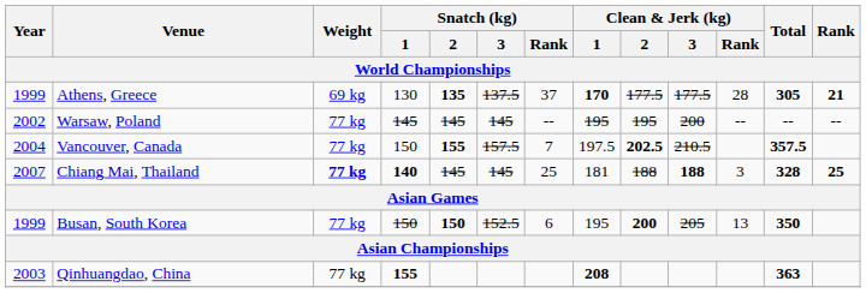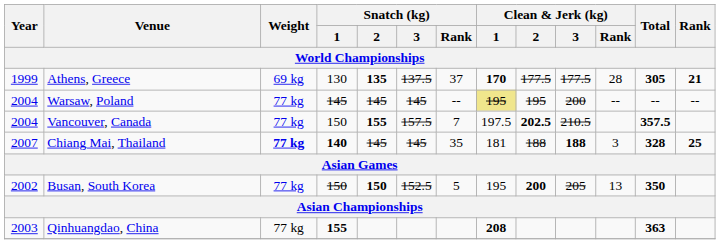 <table class = "wikitable" style="text-align:center;">
 <tr>
 <th rowspan=2 width=40>Year</th>
 <th rowspan=2 width=250>Venue</th>
 <th rowspan=2 width=60>Weight</th>
 <th colspan=4>Snatch (kg)</th>
 <th colspan=4>Clean & Jerk (kg)</th>
 <th rowspan=2 width=40>Total</th>
 <th rowspan=2 width=40>Rank</th>
 </tr>
 <tr>
 <th width=40>1</th>
 <th width=40>2</th>
 <th width=40>3</th>
 <th width=40>Rank</th>
 <th width=40>1</th>
 <th width=40>2</th>
 <th width=40>3</th>
 <th width=40>Rank</th>
 </tr>
 <tr>
 <th colspan=13><a href='#'>World Championships</a></th>
 </tr>
 <tr>
 <td><a href='#'>1999</a></td>
 <td align=left> <a href='#'>Athens</a>, <a href='#'>Greece</a></td>
 <td><a href='#'>69 kg</a></td>
 <td>130</td>
 <td><strong>135</strong></td>
 <td><s>137.5</s></td>
 <td>37</td>
 <td><strong>170</strong></td>
 <td><s>177.5</s></td>
 <td><s>177.5</s></td>
 <td>28</td>
 <td><strong>305</strong></td>
 <td><strong>21</strong></td>
 </tr>
 <tr>
-<td><a href='#'>2002</a></td>
+<td><a href='#'>2004</a></td>
 <td align=left> <a href='#'>Warsaw</a>, <a href='#'>Poland</a></td>
 <td><a href='#'>77 kg</a></td>
 <td><s>145</s></td>
 <td><s>145</s></td>
 <td><s>145</s></td>
 <td>--</td>
-<td><s>195</s></td>
+<td style="background: khaki;"><s>195</s></td>
 <td><s>195</s></td>
 <td><s>200</s></td>
 <td>--</td>
 <td>--</td>
 <td>--</td>
 </tr>
 <tr>
 <td><a href='#'>2004</a></td>
 <td align=left> <a href='#'>Vancouver</a>, <a href='#'>Canada</a></td>
 <td><a href='#'>77 kg</a></td>
 <td>150</td>
 <td><strong>155</strong></td>
 <td><s>157.5</s></td>
 <td>7</td>
 <td>197.5</td>
 <td><strong>202.5</strong></td>
 <td><s>210.5</s></td>
 <td></td>
 <td><strong>357.5</strong></td>
 <td></td>
 </tr>
 <tr>
 <td><a href='#'>2007</a></td>
 <td align=left> <a href='#'>Chiang Mai</a>, <a href='#'>Thailand</a></td>
 <td><strong><a href='#'>77 kg</a></strong></td>
 <td><strong>140</strong></td>
 <td><s>145</s></td>
 <td><s>145</s></td>
-<td>25</td>
+<td>35</td>
 <td>181</td>
 <td><s>188</s></td>
 <td><strong>188</strong></td>
 <td>3</td>
 <td><strong>328</strong></td>
 <td><strong>25</strong></td>
 </tr>
 <tr>
 <th colspan=13><a href='#'>Asian Games</a></th>
 </tr>
 <tr>
-<td><a href='#'>1999</a></td>
+<td><a href='#'>2002</a></td>
 <td align=left> <a href='#'>Busan</a>, <a href='#'>South Korea</a></td>
 <td><a href='#'>77 kg</a></td>
 <td><s>150</s></td>
 <td><strong>150</strong></td>
 <td><s>152.5</s></td>
-<td>6</td>
+<td>5</td>
 <td>195</td>
 <td><strong>200</strong></td>
 <td><s>205</s></td>
 <td>13</td>
 <td><strong>350</strong></td>
 <td></td>
 </tr>
 <tr>
 <th colspan=13><a href='#'>Asian Championships</a></th>
 </tr>
 <tr>
 <td><a href='#'>2003</a></td>
 <td align=left> <a href='#'>Qinhuangdao</a>, <a href='#'>China</a></td>
 <td>77 kg</td>
 <td><strong>155</strong></td>
 <td></td>
 <td></td>
 <td></td>
 <td><strong>208</strong></td>
 <td></td>
 <td></td>
 <td><strong></strong></td>
 <td><strong>363</strong></td>
 <td><strong></strong></td>
 </tr>
 <tr He pssed away because of kidney problems on 14 August 2017.>
 </tr>
 </table>
